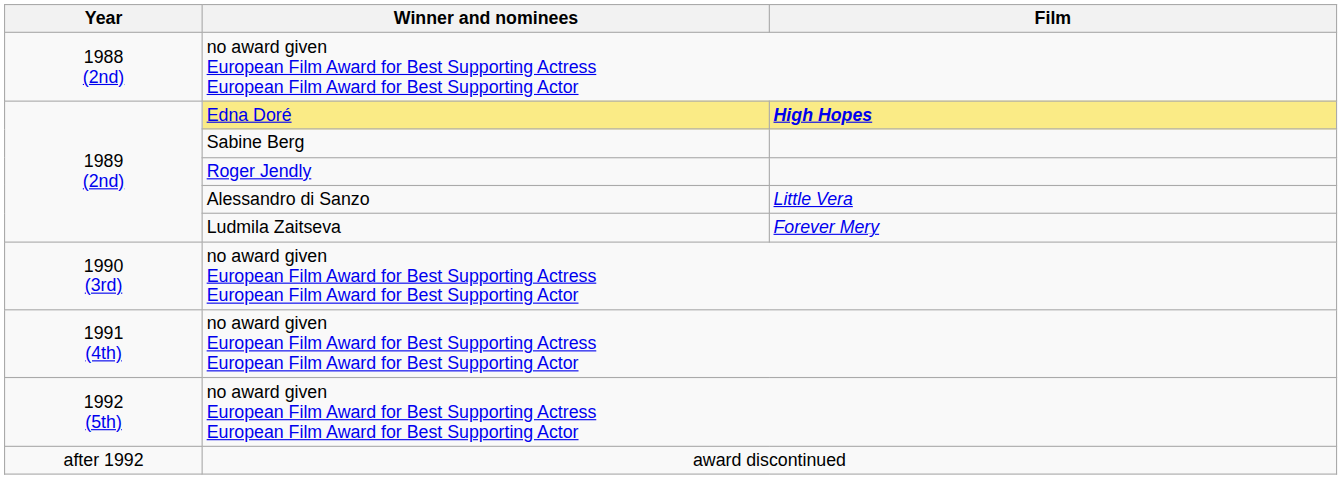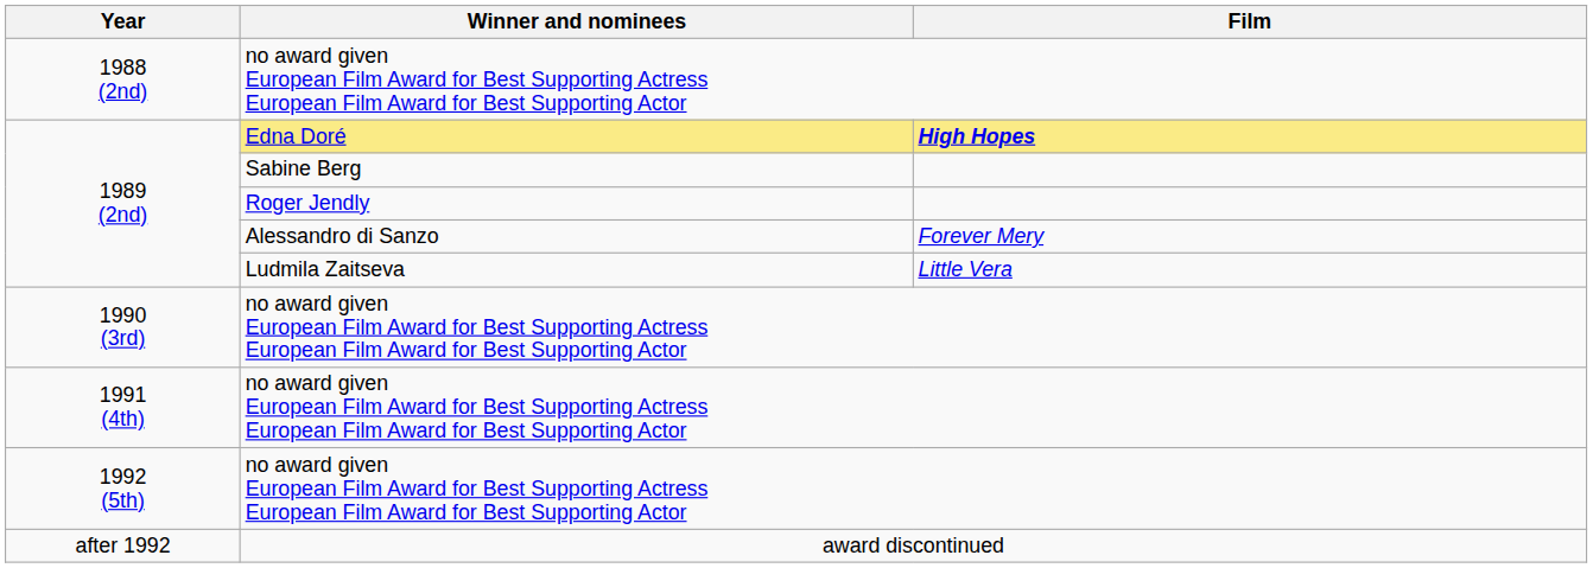 <table class="wikitable" width="95%" cellpadding="5">
 <tr>
 <th width="100"><strong>Year</strong></th>
 <th width="300"><strong>Winner and nominees</strong></th>
 <th width="300"><strong>Film</strong></th>
 </tr>
 <tr>
 <td style="text-align:center;">1988<br><a href='#'>(2nd)</a></td>
 <td colspan="3">no award given<br> <a href='#'>European Film Award for Best Supporting Actress</a><br> <a href='#'>European Film Award for Best Supporting Actor</a></td>
 </tr>
 <tr>
 <td rowspan="5" style="text-align:center;">1989<br><a href='#'>(2nd)</a></td>
 <td style="background:#FAEB86;"> <a href='#'>Edna Doré</a></td>
 <td style="background:#FAEB86;"><strong><em><a href='#'>High Hopes</a></em></strong></td>
 </tr>
 <tr>
 <td> Sabine Berg</td>
 <td><em></em></td>
 </tr>
 <tr>
 <td> <a href='#'>Roger Jendly</a></td>
 <td><em></em></td>
 </tr>
 <tr>
 <td> Alessandro di Sanzo</td>
-<td><em><a href='#'>Little Vera</a></em></td>
+<td><em><a href='#'>Forever Mery</a></em></td>
 </tr>
 <tr>
 <td> Ludmila Zaitseva</td>
-<td><em><a href='#'>Forever Mery</a></em></td>
+<td><em><a href='#'>Little Vera</a></em></td>
 </tr>
 <tr>
 <td style="text-align:center;">1990<br><a href='#'>(3rd)</a></td>
 <td colspan="3">no award given<br> <a href='#'>European Film Award for Best Supporting Actress</a><br> <a href='#'>European Film Award for Best Supporting Actor</a></td>
 </tr>
 <tr>
 <td style="text-align:center;">1991<br><a href='#'>(4th)</a></td>
 <td colspan="3">no award given<br> <a href='#'>European Film Award for Best Supporting Actress</a><br> <a href='#'>European Film Award for Best Supporting Actor</a></td>
 </tr>
 <tr>
 <td style="text-align:center;">1992<br><a href='#'>(5th)</a></td>
 <td colspan="3">no award given<br> <a href='#'>European Film Award for Best Supporting Actress</a><br> <a href='#'>European Film Award for Best Supporting Actor</a></td>
 </tr>
 <tr>
 <td style="text-align:center;">after 1992</td>
 <td colspan="3" style="text-align:center;">award discontinued</td>
 </tr>
 </table>
